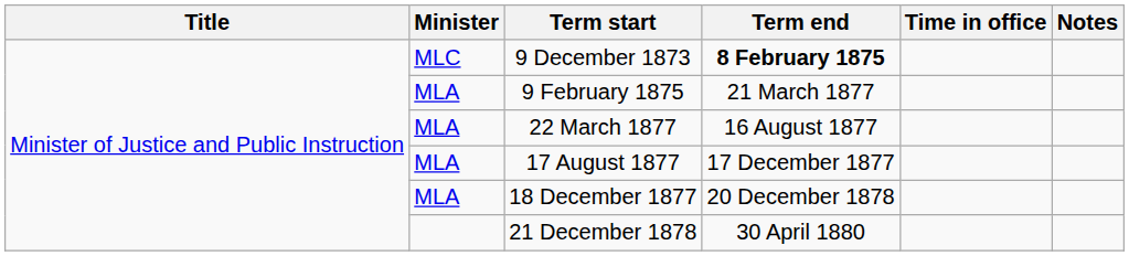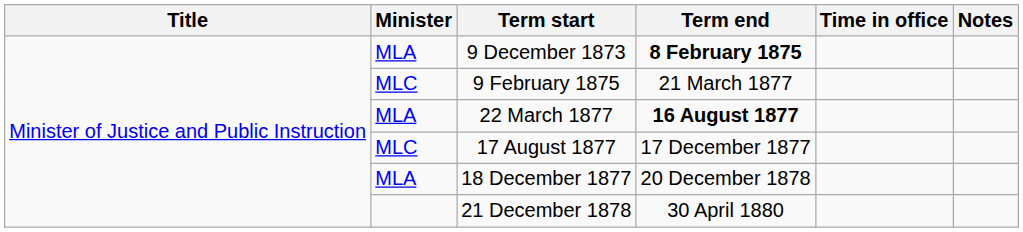 <table class="wikitable sortable">
 <tr>
 <th>Title</th>
 <th>Minister</th>
 <th>Term start</th>
 <th>Term end</th>
 <th>Time in office</th>
 <th class="unsortable">Notes</th>
 </tr>
 <tr>
 <td rowspan="6"><a href='#'>Minister of Justice and Public Instruction</a></td>
-<td> <a href='#'>MLC</a></td>
+<td> <a href='#'>MLA</a></td>
 <td align="center">9 December 1873</td>
 <td align="center"><strong>8 February 1875</strong></td>
 <td align="right"></td>
 <td></td>
 </tr>
 <tr>
-<td> <a href='#'>MLA</a></td>
+<td> <a href='#'>MLC</a></td>
 <td align="center">9 February 1875</td>
 <td align="center">21 March 1877</td>
 <td align="right"></td>
 <td></td>
 </tr>
 <tr>
 <td> <a href='#'>MLA</a></td>
 <td align="center">22 March 1877</td>
-<td align="center">16 August 1877</td>
+<td align="center"><strong>16 August 1877</strong></td>
 <td align="right"></td>
 <td></td>
 </tr>
 <tr>
-<td> <a href='#'>MLA</a></td>
+<td> <a href='#'>MLC</a></td>
 <td align="center">17 August 1877</td>
 <td align="center">17 December 1877</td>
 <td align="right"></td>
 <td></td>
 </tr>
 <tr>
 <td> <a href='#'>MLA</a></td>
 <td align="center">18 December 1877</td>
 <td align="center">20 December 1878</td>
 <td align="right"></td>
 <td></td>
 </tr>
 <tr>
 <td></td>
 <td align="center">21 December 1878</td>
 <td align="center">30 April 1880</td>
 <td align="right"></td>
 <td></td>
 </tr>
 </table>
